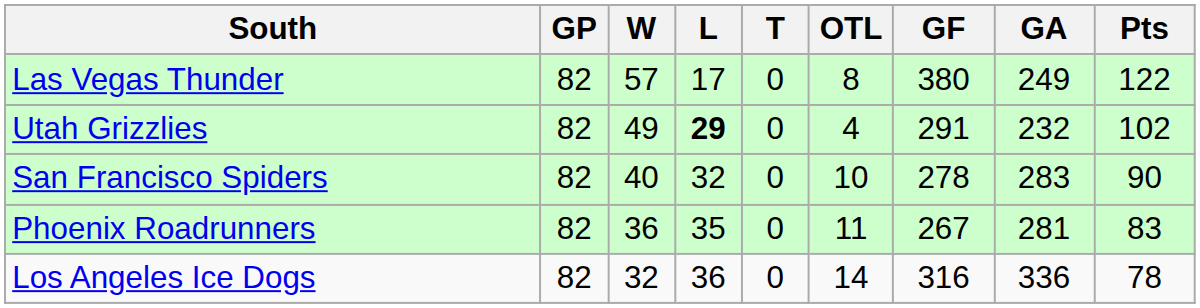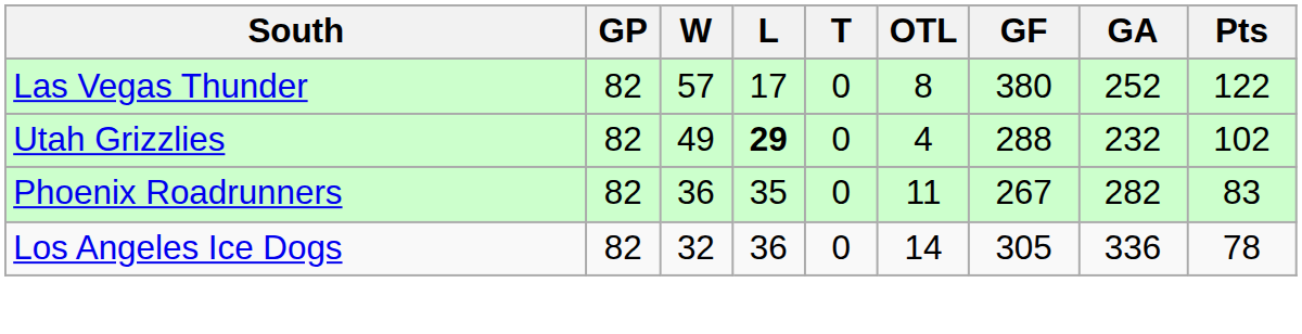 <table class="wikitable">
 <tr>
 <th width="40%">South</th>
 <th width="5%">GP</th>
 <th width="5%">W</th>
 <th width="5%">L</th>
 <th width="5%">T</th>
 <th width="5%">OTL</th>
 <th width="7.5%">GF</th>
 <th width="7.5%">GA</th>
 <th width="7.5%">Pts</th>
 </tr>
 <tr align="center" bgcolor="#CCFFCC">
 <td align="left"><a href='#'>Las Vegas Thunder</a></td>
 <td>82</td>
 <td>57</td>
 <td>17</td>
 <td>0</td>
 <td>8</td>
 <td>380</td>
-<td>249</td>
+<td>252</td>
 <td>122</td>
 </tr>
 <tr align="center" bgcolor="#CCFFCC">
 <td align="left"><a href='#'>Utah Grizzlies</a></td>
 <td>82</td>
 <td>49</td>
 <td><strong>29</strong></td>
 <td>0</td>
 <td>4</td>
-<td>291</td>
+<td>288</td>
 <td>232</td>
 <td>102</td>
-</tr>
-<tr align="center" bgcolor="#CCFFCC">
-<td align="left"><a href='#'>San Francisco Spiders</a></td>
-<td>82</td>
-<td>40</td>
-<td>32</td>
-<td>0</td>
-<td>10</td>
-<td>278</td>
-<td>283</td>
-<td>90</td>
 </tr>
 <tr align="center" bgcolor="#CCFFCC">
 <td align="left"><a href='#'>Phoenix Roadrunners</a></td>
 <td>82</td>
 <td>36</td>
 <td>35</td>
 <td>0</td>
 <td>11</td>
 <td>267</td>
-<td>281</td>
+<td>282</td>
 <td>83</td>
 </tr>
 <tr align="center">
 <td align="left"><a href='#'>Los Angeles Ice Dogs</a></td>
 <td>82</td>
 <td>32</td>
 <td>36</td>
 <td>0</td>
 <td>14</td>
-<td>316</td>
+<td>305</td>
 <td>336</td>
 <td>78</td>
 </tr>
 </table>
